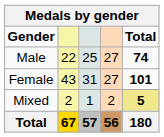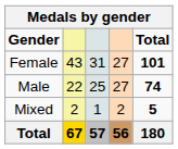 <table class="wikitable" style="font-size:85%;float:right;text-align:center">
 <tr bgcolor=EFEFEF>
 <th colspan=5>Medals by gender</th>
 </tr>
 <tr>
 <td><strong>Gender</strong></td>
 <td bgcolor=F7F6A8></td>
 <td bgcolor=DCE5E5></td>
 <td bgcolor=FFDAB9></td>
 <td><strong>Total</strong></td>
 </tr>
 <tr>
+<td>Female</td>
+<td bgcolor=F7F6A8>43</td>
+<td bgcolor=DCE5E5>31</td>
+<td bgcolor=FFDAB9>27</td>
+<td><strong>101</strong></td>
+</tr>
+<tr>
 <td>Male</td>
 <td bgcolor=F7F6A8>22</td>
 <td bgcolor=DCE5E5>25</td>
 <td bgcolor=FFDAB9>27</td>
 <td><strong>74</strong></td>
 </tr>
 <tr>
-<td>Female</td>
-<td bgcolor=F7F6A8>43</td>
-<td bgcolor=DCE5E5>31</td>
-<td bgcolor=FFDAB9>27</td>
-<td><strong>101</strong></td>
-</tr>
-<tr>
 <td>Mixed</td>
 <td bgcolor=F7F6A8>2</td>
 <td bgcolor=DCE5E5>1</td>
 <td bgcolor=FFDAB9>2</td>
-<td style="background: khaki;"><strong>5</strong></td>
+<td><strong>5</strong></td>
 </tr>
 <tr>
 <th>Total</th>
 <th style="background:gold;">67</th>
 <th style="background:silver;">57</th>
 <th style="background:#c96;">56</th>
 <th>180</th>
 </tr>
 </table>
